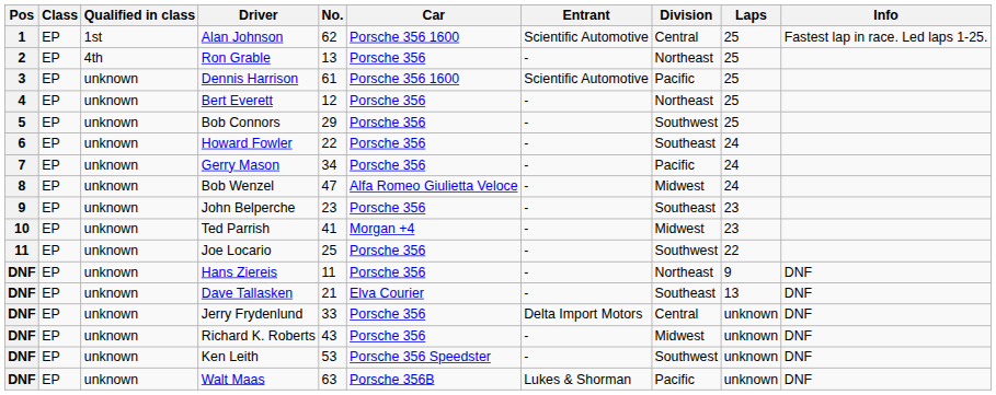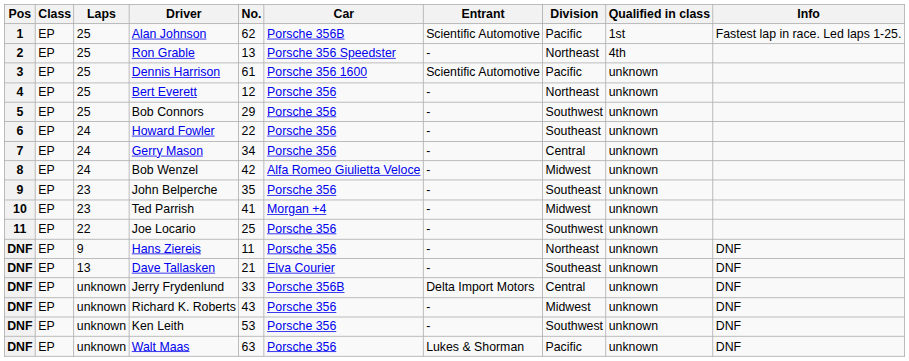 <table class="wikitable">
 <tr>
 <th>Pos</th>
 <th>Class</th>
-<th>Qualified in class</th>
+<th>Laps</th>
 <th>Driver</th>
 <th>No.</th>
 <th>Car</th>
 <th>Entrant</th>
 <th>Division</th>
-<th>Laps</th>
+<th>Qualified in class</th>
 <th>Info</th>
 </tr>
 <tr>
 <th>1</th>
 <td>EP</td>
-<td>1st</td>
+<td>25</td>
 <td> <a href='#'>Alan Johnson</a></td>
 <td>62</td>
-<td><a href='#'>Porsche 356 1600</a></td>
+<td><a href='#'>Porsche 356B</a></td>
 <td>Scientific Automotive</td>
-<td>Central</td>
-<td>25</td>
+<td>Pacific</td>
+<td>1st</td>
 <td>Fastest lap in race. Led laps 1-25.</td>
 </tr>
 <tr>
 <th>2</th>
 <td>EP</td>
-<td>4th</td>
+<td>25</td>
 <td> <a href='#'>Ron Grable</a></td>
 <td>13</td>
-<td><a href='#'>Porsche 356</a></td>
+<td><a href='#'>Porsche 356 Speedster</a></td>
 <td>-</td>
 <td>Northeast</td>
-<td>25</td>
+<td>4th</td>
 <td></td>
 </tr>
 <tr>
 <th>3</th>
 <td>EP</td>
-<td>unknown</td>
+<td>25</td>
 <td> <a href='#'>Dennis Harrison</a></td>
 <td>61</td>
 <td><a href='#'>Porsche 356 1600</a></td>
 <td>Scientific Automotive</td>
 <td>Pacific</td>
-<td>25</td>
+<td>unknown</td>
 <td></td>
 </tr>
 <tr>
 <th>4</th>
 <td>EP</td>
-<td>unknown</td>
+<td>25</td>
 <td> <a href='#'>Bert Everett</a></td>
 <td>12</td>
 <td><a href='#'>Porsche 356</a></td>
 <td>-</td>
 <td>Northeast</td>
-<td>25</td>
+<td>unknown</td>
 <td></td>
 </tr>
 <tr>
 <th>5</th>
 <td>EP</td>
-<td>unknown</td>
+<td>25</td>
 <td> Bob Connors</td>
 <td>29</td>
 <td><a href='#'>Porsche 356</a></td>
 <td>-</td>
 <td>Southwest</td>
-<td>25</td>
+<td>unknown</td>
 <td></td>
 </tr>
 <tr>
 <th>6</th>
 <td>EP</td>
-<td>unknown</td>
+<td>24</td>
 <td> <a href='#'>Howard Fowler</a></td>
 <td>22</td>
 <td><a href='#'>Porsche 356</a></td>
 <td>-</td>
 <td>Southeast</td>
-<td>24</td>
+<td>unknown</td>
 <td></td>
 </tr>
 <tr>
 <th>7</th>
 <td>EP</td>
-<td>unknown</td>
+<td>24</td>
 <td> <a href='#'>Gerry Mason</a></td>
 <td>34</td>
 <td><a href='#'>Porsche 356</a></td>
 <td>-</td>
-<td>Pacific</td>
-<td>24</td>
+<td>Central</td>
+<td>unknown</td>
 <td></td>
 </tr>
 <tr>
 <th>8</th>
 <td>EP</td>
-<td>unknown</td>
+<td>24</td>
 <td> Bob Wenzel</td>
-<td>47</td>
+<td>42</td>
 <td><a href='#'>Alfa Romeo Giulietta Veloce</a></td>
 <td>-</td>
 <td>Midwest</td>
-<td>24</td>
+<td>unknown</td>
 <td></td>
 </tr>
 <tr>
 <th>9</th>
 <td>EP</td>
-<td>unknown</td>
+<td>23</td>
 <td> John Belperche</td>
-<td>23</td>
+<td>35</td>
 <td><a href='#'>Porsche 356</a></td>
 <td>-</td>
 <td>Southeast</td>
-<td>23</td>
+<td>unknown</td>
 <td></td>
 </tr>
 <tr>
 <th>10</th>
 <td>EP</td>
-<td>unknown</td>
+<td>23</td>
 <td> Ted Parrish</td>
 <td>41</td>
 <td><a href='#'>Morgan +4</a></td>
 <td>-</td>
 <td>Midwest</td>
-<td>23</td>
+<td>unknown</td>
 <td></td>
 </tr>
 <tr>
 <th>11</th>
 <td>EP</td>
-<td>unknown</td>
+<td>22</td>
 <td> Joe Locario</td>
 <td>25</td>
 <td><a href='#'>Porsche 356</a></td>
 <td>-</td>
 <td>Southwest</td>
-<td>22</td>
+<td>unknown</td>
 <td></td>
 </tr>
 <tr>
 <th>DNF</th>
 <td>EP</td>
-<td>unknown</td>
+<td>9</td>
 <td> <a href='#'>Hans Ziereis</a></td>
 <td>11</td>
 <td><a href='#'>Porsche 356</a></td>
 <td>-</td>
 <td>Northeast</td>
-<td>9</td>
+<td>unknown</td>
 <td>DNF</td>
 </tr>
 <tr>
 <th>DNF</th>
 <td>EP</td>
-<td>unknown</td>
+<td>13</td>
 <td> <a href='#'>Dave Tallasken</a></td>
 <td>21</td>
 <td><a href='#'>Elva Courier</a></td>
 <td>-</td>
 <td>Southeast</td>
-<td>13</td>
+<td>unknown</td>
 <td>DNF</td>
 </tr>
 <tr>
 <th>DNF</th>
 <td>EP</td>
 <td>unknown</td>
 <td> Jerry Frydenlund</td>
 <td>33</td>
-<td><a href='#'>Porsche 356</a></td>
+<td><a href='#'>Porsche 356B</a></td>
 <td>Delta Import Motors</td>
 <td>Central</td>
 <td>unknown</td>
 <td>DNF</td>
 </tr>
 <tr>
 <th>DNF</th>
 <td>EP</td>
 <td>unknown</td>
 <td> Richard K. Roberts</td>
 <td>43</td>
 <td><a href='#'>Porsche 356</a></td>
 <td>-</td>
 <td>Midwest</td>
 <td>unknown</td>
 <td>DNF</td>
 </tr>
 <tr>
 <th>DNF</th>
 <td>EP</td>
 <td>unknown</td>
 <td> Ken Leith</td>
 <td>53</td>
-<td><a href='#'>Porsche 356 Speedster</a></td>
+<td><a href='#'>Porsche 356</a></td>
 <td>-</td>
 <td>Southwest</td>
 <td>unknown</td>
 <td>DNF</td>
 </tr>
 <tr>
 <th>DNF</th>
 <td>EP</td>
 <td>unknown</td>
 <td> <a href='#'>Walt Maas</a></td>
 <td>63</td>
-<td><a href='#'>Porsche 356B</a></td>
+<td><a href='#'>Porsche 356</a></td>
 <td>Lukes & Shorman</td>
 <td>Pacific</td>
 <td>unknown</td>
 <td>DNF</td>
 </tr>
 </table>
